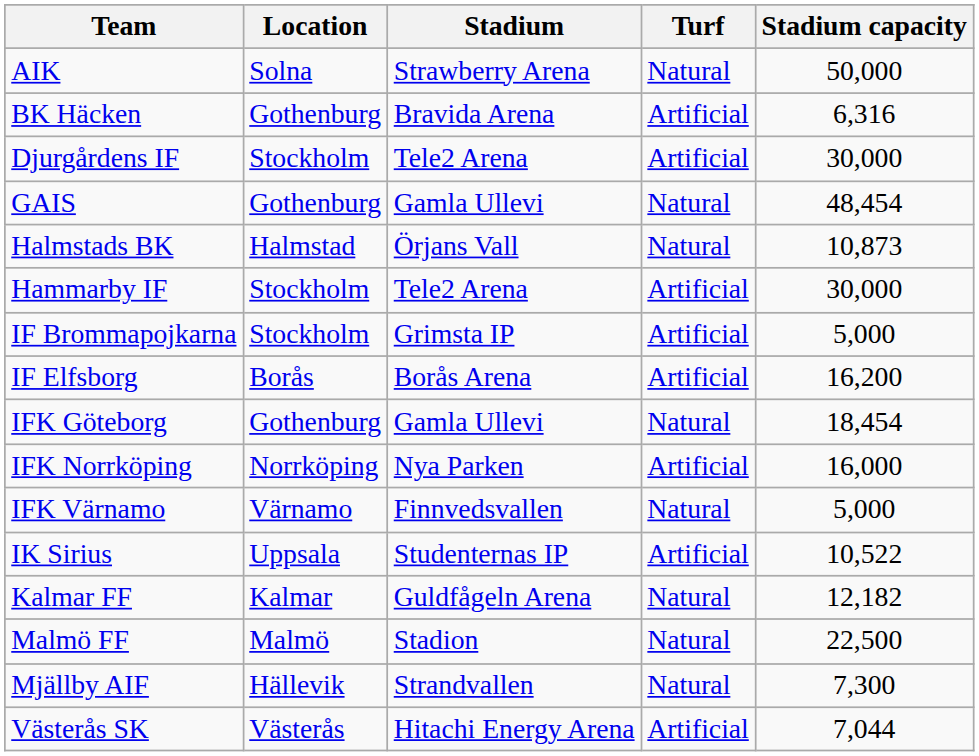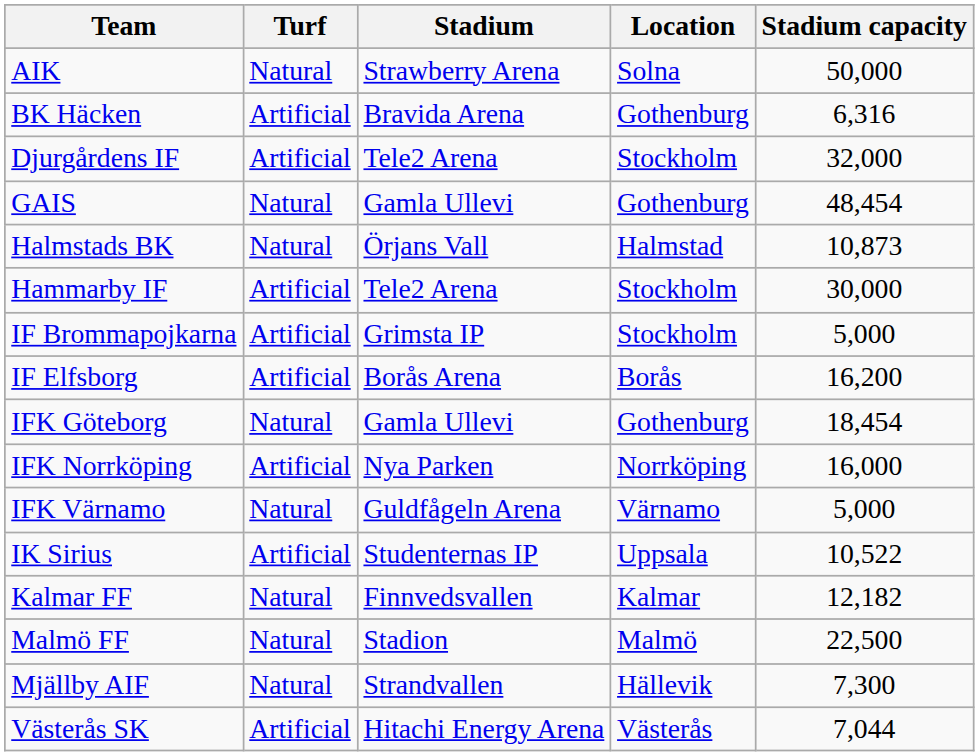 <table class="wikitable sortable" style="text-align: left;">
 <tr>
 <th>Team</th>
+<th>Turf</th>
+<th>Stadium</th>
 <th>Location</th>
-<th>Stadium</th>
-<th>Turf</th>
 <th>Stadium capacity</th>
 </tr>
 <tr>
 <td><a href='#'>AIK</a></td>
+<td><a href='#'>Natural</a></td>
+<td><a href='#'>Strawberry Arena</a></td>
 <td><a href='#'>Solna</a></td>
-<td><a href='#'>Strawberry Arena</a></td>
-<td><a href='#'>Natural</a></td>
 <td align="center">50,000</td>
 </tr>
 <tr>
 <td><a href='#'>BK Häcken</a></td>
+<td><a href='#'>Artificial</a></td>
+<td><a href='#'>Bravida Arena</a></td>
 <td><a href='#'>Gothenburg</a></td>
-<td><a href='#'>Bravida Arena</a></td>
-<td><a href='#'>Artificial</a></td>
 <td align="center">6,316</td>
 </tr>
 <tr>
 <td><a href='#'>Djurgårdens IF</a></td>
+<td><a href='#'>Artificial</a></td>
+<td><a href='#'>Tele2 Arena</a></td>
 <td><a href='#'>Stockholm</a></td>
-<td><a href='#'>Tele2 Arena</a></td>
-<td><a href='#'>Artificial</a></td>
-<td align="center">30,000</td>
+<td align="center">32,000</td>
 </tr>
 <tr>
 <td><a href='#'>GAIS</a></td>
+<td><a href='#'>Natural</a></td>
+<td><a href='#'>Gamla Ullevi</a></td>
 <td><a href='#'>Gothenburg</a></td>
-<td><a href='#'>Gamla Ullevi</a></td>
-<td><a href='#'>Natural</a></td>
 <td align="center">48,454</td>
 </tr>
 <tr>
 <td><a href='#'>Halmstads BK</a></td>
+<td><a href='#'>Natural</a></td>
+<td><a href='#'>Örjans Vall</a></td>
 <td><a href='#'>Halmstad</a></td>
-<td><a href='#'>Örjans Vall</a></td>
-<td><a href='#'>Natural</a></td>
 <td align="center">10,873</td>
 </tr>
 <tr>
 <td><a href='#'>Hammarby IF</a></td>
+<td><a href='#'>Artificial</a></td>
+<td><a href='#'>Tele2 Arena</a></td>
 <td><a href='#'>Stockholm</a></td>
-<td><a href='#'>Tele2 Arena</a></td>
-<td><a href='#'>Artificial</a></td>
 <td align="center">30,000</td>
 </tr>
 <tr>
 <td><a href='#'>IF Brommapojkarna</a></td>
+<td><a href='#'>Artificial</a></td>
+<td><a href='#'>Grimsta IP</a></td>
 <td><a href='#'>Stockholm</a></td>
-<td><a href='#'>Grimsta IP</a></td>
-<td><a href='#'>Artificial</a></td>
 <td align="center">5,000</td>
 </tr>
 <tr>
 <td><a href='#'>IF Elfsborg</a></td>
+<td><a href='#'>Artificial</a></td>
+<td><a href='#'>Borås Arena</a></td>
 <td><a href='#'>Borås</a></td>
-<td><a href='#'>Borås Arena</a></td>
-<td><a href='#'>Artificial</a></td>
 <td align="center">16,200</td>
 </tr>
 <tr>
 <td><a href='#'>IFK Göteborg</a></td>
+<td><a href='#'>Natural</a></td>
+<td><a href='#'>Gamla Ullevi</a></td>
 <td><a href='#'>Gothenburg</a></td>
-<td><a href='#'>Gamla Ullevi</a></td>
-<td><a href='#'>Natural</a></td>
 <td align="center">18,454</td>
 </tr>
 <tr>
 <td><a href='#'>IFK Norrköping</a></td>
+<td><a href='#'>Artificial</a></td>
+<td><a href='#'>Nya Parken</a></td>
 <td><a href='#'>Norrköping</a></td>
-<td><a href='#'>Nya Parken</a></td>
-<td><a href='#'>Artificial</a></td>
 <td align="center">16,000</td>
 </tr>
 <tr>
 <td><a href='#'>IFK Värnamo</a></td>
+<td><a href='#'>Natural</a></td>
+<td><a href='#'>Guldfågeln Arena</a></td>
 <td><a href='#'>Värnamo</a></td>
-<td><a href='#'>Finnvedsvallen</a></td>
-<td><a href='#'>Natural</a></td>
 <td align="center">5,000</td>
 </tr>
 <tr>
 <td><a href='#'>IK Sirius</a></td>
+<td><a href='#'>Artificial</a></td>
+<td><a href='#'>Studenternas IP</a></td>
 <td><a href='#'>Uppsala</a></td>
-<td><a href='#'>Studenternas IP</a></td>
-<td><a href='#'>Artificial</a></td>
 <td align="center">10,522</td>
 </tr>
 <tr>
 <td><a href='#'>Kalmar FF</a></td>
+<td><a href='#'>Natural</a></td>
+<td><a href='#'>Finnvedsvallen</a></td>
 <td><a href='#'>Kalmar</a></td>
-<td><a href='#'>Guldfågeln Arena</a></td>
-<td><a href='#'>Natural</a></td>
 <td align="center">12,182</td>
 </tr>
 <tr>
 <td><a href='#'>Malmö FF</a></td>
+<td><a href='#'>Natural</a></td>
+<td><a href='#'>Stadion</a></td>
 <td><a href='#'>Malmö</a></td>
-<td><a href='#'>Stadion</a></td>
-<td><a href='#'>Natural</a></td>
 <td align="center">22,500</td>
 </tr>
 <tr>
 <td><a href='#'>Mjällby AIF</a></td>
+<td><a href='#'>Natural</a></td>
+<td><a href='#'>Strandvallen</a></td>
 <td><a href='#'>Hällevik</a></td>
-<td><a href='#'>Strandvallen</a></td>
-<td><a href='#'>Natural</a></td>
 <td align="center">7,300</td>
 </tr>
 <tr>
 <td><a href='#'>Västerås SK</a></td>
+<td><a href='#'>Artificial</a></td>
+<td><a href='#'>Hitachi Energy Arena</a></td>
 <td><a href='#'>Västerås</a></td>
-<td><a href='#'>Hitachi Energy Arena</a></td>
-<td><a href='#'>Artificial</a></td>
 <td align="center">7,044</td>
 </tr>
 </table>
